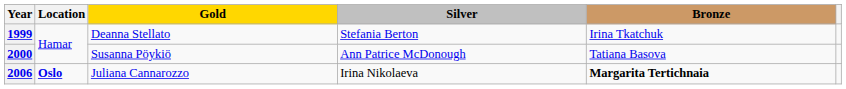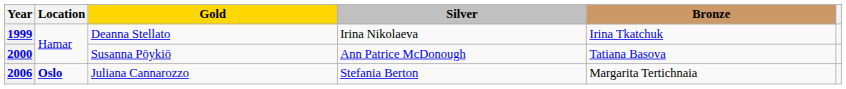 <table class="wikitable unsortable" style="text-align:left; width:85%">
 <tr>
 <th scope="col" style="text-align:center">Year</th>
 <th scope="col" style="text-align:center">Location</th>
 <td scope="col" style="text-align:center; width:30%; background:gold"><strong>Gold</strong></td>
 <td scope="col" style="text-align:center; width:30%; background:silver"><strong>Silver</strong></td>
 <td scope="col" style="text-align:center; width:30%; background:#c96"><strong>Bronze</strong></td>
 <th scope="col" style="text-align:center"></th>
 </tr>
 <tr>
 <th scope="row" style="text-align:left"><a href='#'>1999</a></th>
 <td rowspan="2"><a href='#'>Hamar</a></td>
 <td> <a href='#'>Deanna Stellato</a></td>
-<td> <a href='#'>Stefania Berton</a></td>
+<td> Irina Nikolaeva</td>
 <td> <a href='#'>Irina Tkatchuk</a></td>
 <td></td>
 </tr>
 <tr>
 <th scope="row" style="text-align:left"><a href='#'>2000</a></th>
 <td> <a href='#'>Susanna Pöykiö</a></td>
 <td> <a href='#'>Ann Patrice McDonough</a></td>
 <td> <a href='#'>Tatiana Basova</a></td>
 <td></td>
 </tr>
 <tr>
 <th scope="row" style="text-align:left"><a href='#'>2006</a></th>
 <td><strong><a href='#'>Oslo</a></strong></td>
 <td> <a href='#'>Juliana Cannarozzo</a></td>
-<td> Irina Nikolaeva</td>
-<td><strong> Margarita Tertichnaia</strong></td>
+<td> <a href='#'>Stefania Berton</a></td>
+<td> Margarita Tertichnaia</td>
 <td></td>
 </tr>
 </table>
